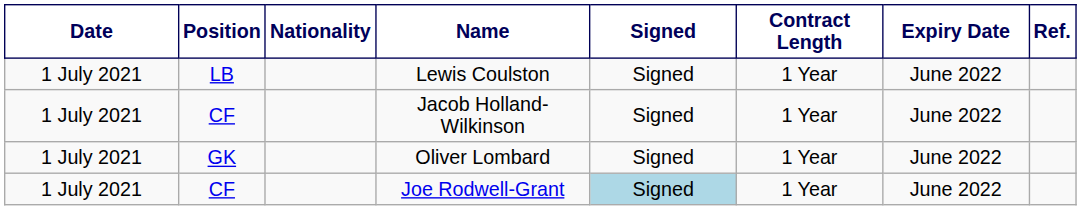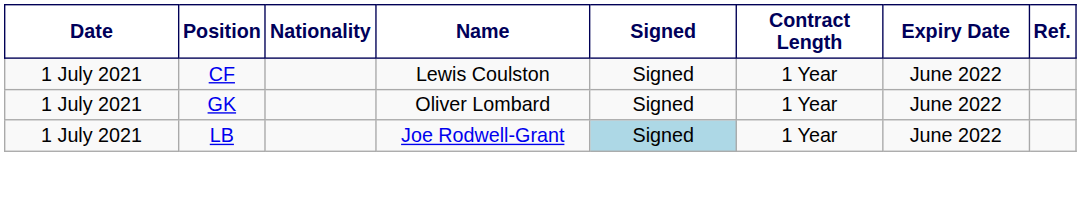 <table class="wikitable"  style="text-align:center; font-size:90%; ">
 <tr>
 <th style="background:#ffffff;color:#00005a;border:1px solid #000056; width:120px;">Date</th>
 <th style="background:#ffffff;color:#00005a;border:1px solid #000056; width:50px;">Position</th>
 <th style="background:#ffffff;color:#00005a;border:1px solid #000056; width:50px;">Nationality</th>
 <th style="background:#ffffff;color:#00005a;border:1px solid #000056; width:150px;">Name</th>
 <th style="background:#ffffff;color:#00005a;border:1px solid #000056; width:100px;">Signed</th>
 <th style="background:#ffffff;color:#00005a;border:1px solid #000056; width:100px;">Contract Length</th>
 <th style="background:#ffffff;color:#00005a;border:1px solid #000056; width:100px;">Expiry Date</th>
 <th style="background:#ffffff;color:#00005a;border:1px solid #000056; width:25px;">Ref.</th>
 </tr>
 <tr>
 <td>1 July 2021</td>
-<td><a href='#'>LB</a></td>
+<td><a href='#'>CF</a></td>
 <td></td>
 <td>Lewis Coulston</td>
-<td>Signed</td>
-<td>1 Year</td>
-<td>June 2022</td>
-<td></td>
-</tr>
-<tr>
-<td>1 July 2021</td>
-<td><a href='#'>CF</a></td>
-<td></td>
-<td>Jacob Holland-Wilkinson</td>
 <td>Signed</td>
 <td>1 Year</td>
 <td>June 2022</td>
 <td></td>
 </tr>
 <tr>
 <td>1 July 2021</td>
 <td><a href='#'>GK</a></td>
 <td></td>
 <td>Oliver Lombard</td>
 <td>Signed</td>
 <td>1 Year</td>
 <td>June 2022</td>
 <td></td>
 </tr>
 <tr>
 <td>1 July 2021</td>
-<td><a href='#'>CF</a></td>
+<td><a href='#'>LB</a></td>
 <td></td>
 <td><a href='#'>Joe Rodwell-Grant</a></td>
 <td style="background: lightblue;">Signed</td>
 <td>1 Year</td>
 <td>June 2022</td>
 <td></td>
 </tr>
 </table>
